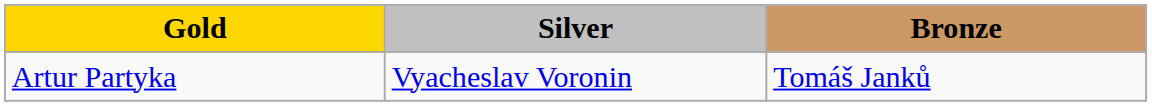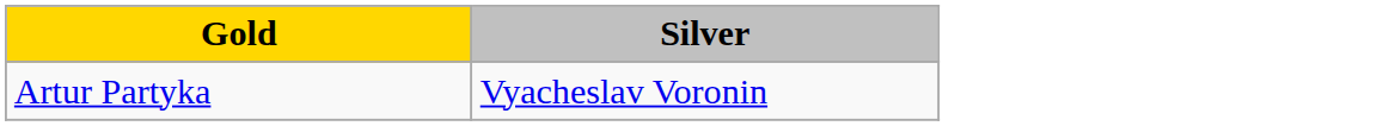 <table class="wikitable" style="text-align:left">
 <tr align="center">
 <td width=200 bgcolor=gold><strong>Gold</strong></td>
 <td width=200 bgcolor=silver><strong>Silver</strong></td>
-<td width=200 bgcolor=CC9966><strong>Bronze</strong></td>
 </tr>
 <tr>
 <td><a href='#'>Artur Partyka</a><br><em></em></td>
 <td><a href='#'>Vyacheslav Voronin</a><br><em></em></td>
-<td><a href='#'>Tomáš Janků</a><br><em></em></td>
 </tr>
 </table>
